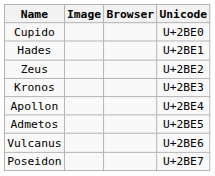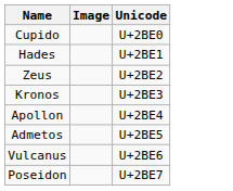 <table class="wikitable skin-invert-image" style="text-align:center">
 <tr>
 <th>Name</th>
 <th>Image</th>
-<th>Browser</th>
 <th>Unicode</th>
 </tr>
 <tr>
 <td>Cupido</td>
-<td></td>
 <td></td>
 <td>U+2BE0</td>
 </tr>
 <tr>
 <td>Hades</td>
 <td></td>
-<td></td>
 <td>U+2BE1</td>
 </tr>
 <tr>
 <td>Zeus</td>
-<td></td>
 <td></td>
 <td>U+2BE2</td>
 </tr>
 <tr>
 <td>Kronos</td>
 <td></td>
-<td></td>
 <td>U+2BE3</td>
 </tr>
 <tr>
 <td>Apollon</td>
-<td></td>
 <td></td>
 <td>U+2BE4</td>
 </tr>
 <tr>
 <td>Admetos</td>
 <td></td>
-<td></td>
 <td>U+2BE5</td>
 </tr>
 <tr>
 <td>Vulcanus</td>
-<td></td>
 <td></td>
 <td>U+2BE6</td>
 </tr>
 <tr>
 <td>Poseidon</td>
 <td></td>
-<td></td>
 <td>U+2BE7</td>
 </tr>
 </table>
